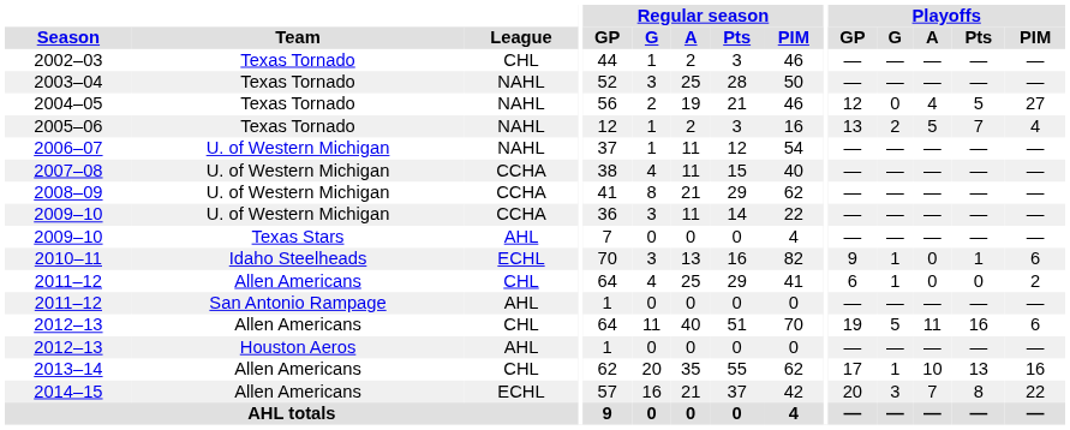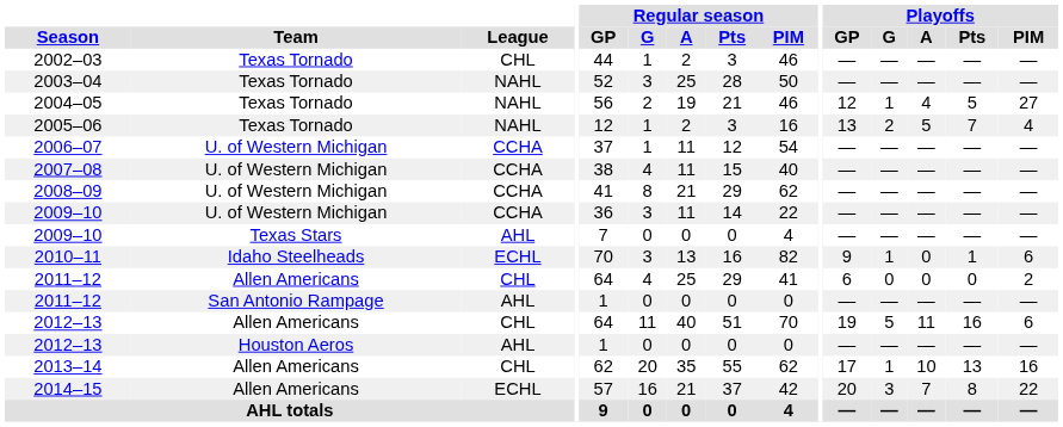 <table border="0" cellpadding="1" cellspacing="0" style="text-align:center; width:60em">
 <tr bgcolor="#e0e0e0">
 <th colspan="3" bgcolor="#ffffff"></th>
 <th rowspan="99" bgcolor="#ffffff"></th>
 <th colspan="5"><a href='#'>Regular season</a></th>
 <th rowspan="99" bgcolor="#ffffff"></th>
 <th colspan="5"><a href='#'>Playoffs</a></th>
 </tr>
 <tr bgcolor="#e0e0e0">
 <th><a href='#'>Season</a></th>
 <th>Team</th>
 <th>League</th>
 <th>GP</th>
 <th><a href='#'>G</a></th>
 <th><a href='#'>A</a></th>
 <th><a href='#'>Pts</a></th>
 <th><a href='#'>PIM</a></th>
 <th>GP</th>
 <th>G</th>
 <th>A</th>
 <th>Pts</th>
 <th>PIM</th>
 </tr>
 <tr>
 <td>2002–03</td>
 <td><a href='#'>Texas Tornado</a></td>
 <td>CHL</td>
 <td>44</td>
 <td>1</td>
 <td>2</td>
 <td>3</td>
 <td>46</td>
 <td>—</td>
 <td>—</td>
 <td>—</td>
 <td>—</td>
 <td>—</td>
 </tr>
 <tr bgcolor="#f0f0f0">
 <td>2003–04</td>
 <td>Texas Tornado</td>
 <td>NAHL</td>
 <td>52</td>
 <td>3</td>
 <td>25</td>
 <td>28</td>
 <td>50</td>
 <td>—</td>
 <td>—</td>
 <td>—</td>
 <td>—</td>
 <td>—</td>
 </tr>
 <tr>
 <td>2004–05</td>
 <td>Texas Tornado</td>
 <td>NAHL</td>
 <td>56</td>
 <td>2</td>
 <td>19</td>
 <td>21</td>
 <td>46</td>
 <td>12</td>
-<td>0</td>
+<td>1</td>
 <td>4</td>
 <td>5</td>
 <td>27</td>
 </tr>
 <tr bgcolor="#f0f0f0">
 <td>2005–06</td>
 <td>Texas Tornado</td>
 <td>NAHL</td>
 <td>12</td>
 <td>1</td>
 <td>2</td>
 <td>3</td>
 <td>16</td>
 <td>13</td>
 <td>2</td>
 <td>5</td>
 <td>7</td>
 <td>4</td>
 </tr>
 <tr>
 <td><a href='#'>2006–07</a></td>
 <td><a href='#'>U. of Western Michigan</a></td>
-<td>NAHL</td>
+<td><a href='#'>CCHA</a></td>
 <td>37</td>
 <td>1</td>
 <td>11</td>
 <td>12</td>
 <td>54</td>
 <td>—</td>
 <td>—</td>
 <td>—</td>
 <td>—</td>
 <td>—</td>
 </tr>
 <tr bgcolor="#f0f0f0">
 <td><a href='#'>2007–08</a></td>
 <td>U. of Western Michigan</td>
 <td>CCHA</td>
 <td>38</td>
 <td>4</td>
 <td>11</td>
 <td>15</td>
 <td>40</td>
 <td>—</td>
 <td>—</td>
 <td>—</td>
 <td>—</td>
 <td>—</td>
 </tr>
 <tr>
 <td><a href='#'>2008–09</a></td>
 <td>U. of Western Michigan</td>
 <td>CCHA</td>
 <td>41</td>
 <td>8</td>
 <td>21</td>
 <td>29</td>
 <td>62</td>
 <td>—</td>
 <td>—</td>
 <td>—</td>
 <td>—</td>
 <td>—</td>
 </tr>
 <tr bgcolor="#f0f0f0">
 <td><a href='#'>2009–10</a></td>
 <td>U. of Western Michigan</td>
 <td>CCHA</td>
 <td>36</td>
 <td>3</td>
 <td>11</td>
 <td>14</td>
 <td>22</td>
 <td>—</td>
 <td>—</td>
 <td>—</td>
 <td>—</td>
 <td>—</td>
 </tr>
 <tr>
 <td><a href='#'>2009–10</a></td>
 <td><a href='#'>Texas Stars</a></td>
 <td><a href='#'>AHL</a></td>
 <td>7</td>
 <td>0</td>
 <td>0</td>
 <td>0</td>
 <td>4</td>
 <td>—</td>
 <td>—</td>
 <td>—</td>
 <td>—</td>
 <td>—</td>
 </tr>
 <tr bgcolor="#f0f0f0">
 <td><a href='#'>2010–11</a></td>
 <td><a href='#'>Idaho Steelheads</a></td>
 <td><a href='#'>ECHL</a></td>
 <td>70</td>
 <td>3</td>
 <td>13</td>
 <td>16</td>
 <td>82</td>
 <td>9</td>
 <td>1</td>
 <td>0</td>
 <td>1</td>
 <td>6</td>
 </tr>
 <tr>
 <td><a href='#'>2011–12</a></td>
 <td><a href='#'>Allen Americans</a></td>
 <td><a href='#'>CHL</a></td>
 <td>64</td>
 <td>4</td>
 <td>25</td>
 <td>29</td>
 <td>41</td>
 <td>6</td>
-<td>1</td>
+<td>0</td>
 <td>0</td>
 <td>0</td>
 <td>2</td>
 </tr>
 <tr bgcolor="#f0f0f0">
 <td><a href='#'>2011–12</a></td>
 <td><a href='#'>San Antonio Rampage</a></td>
 <td>AHL</td>
 <td>1</td>
 <td>0</td>
 <td>0</td>
 <td>0</td>
 <td>0</td>
 <td>—</td>
 <td>—</td>
 <td>—</td>
 <td>—</td>
 <td>—</td>
 </tr>
 <tr>
 <td><a href='#'>2012–13</a></td>
 <td>Allen Americans</td>
 <td>CHL</td>
 <td>64</td>
 <td>11</td>
 <td>40</td>
 <td>51</td>
 <td>70</td>
 <td>19</td>
 <td>5</td>
 <td>11</td>
 <td>16</td>
 <td>6</td>
 </tr>
 <tr bgcolor="#f0f0f0">
 <td><a href='#'>2012–13</a></td>
 <td><a href='#'>Houston Aeros</a></td>
 <td>AHL</td>
 <td>1</td>
 <td>0</td>
 <td>0</td>
 <td>0</td>
 <td>0</td>
 <td>—</td>
 <td>—</td>
 <td>—</td>
 <td>—</td>
 <td>—</td>
 </tr>
 <tr>
 <td><a href='#'>2013–14</a></td>
 <td>Allen Americans</td>
 <td>CHL</td>
 <td>62</td>
 <td>20</td>
 <td>35</td>
 <td>55</td>
 <td>62</td>
 <td>17</td>
 <td>1</td>
 <td>10</td>
 <td>13</td>
 <td>16</td>
 </tr>
 <tr bgcolor="#f0f0f0">
 <td><a href='#'>2014–15</a></td>
 <td>Allen Americans</td>
 <td>ECHL</td>
 <td>57</td>
 <td>16</td>
 <td>21</td>
 <td>37</td>
 <td>42</td>
 <td>20</td>
 <td>3</td>
 <td>7</td>
 <td>8</td>
 <td>22</td>
 </tr>
 <tr bgcolor="#e0e0e0">
 <th colspan="3">AHL totals</th>
 <th>9</th>
 <th>0</th>
 <th>0</th>
 <th>0</th>
 <th>4</th>
 <th>—</th>
 <th>—</th>
 <th>—</th>
 <th>—</th>
 <th>—</th>
 </tr>
 </table>
